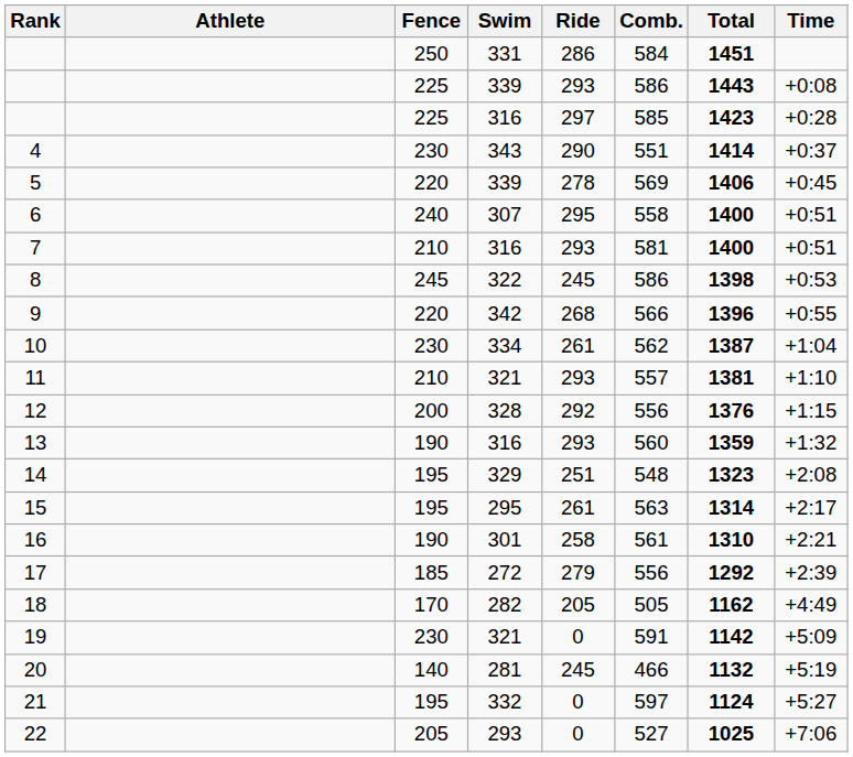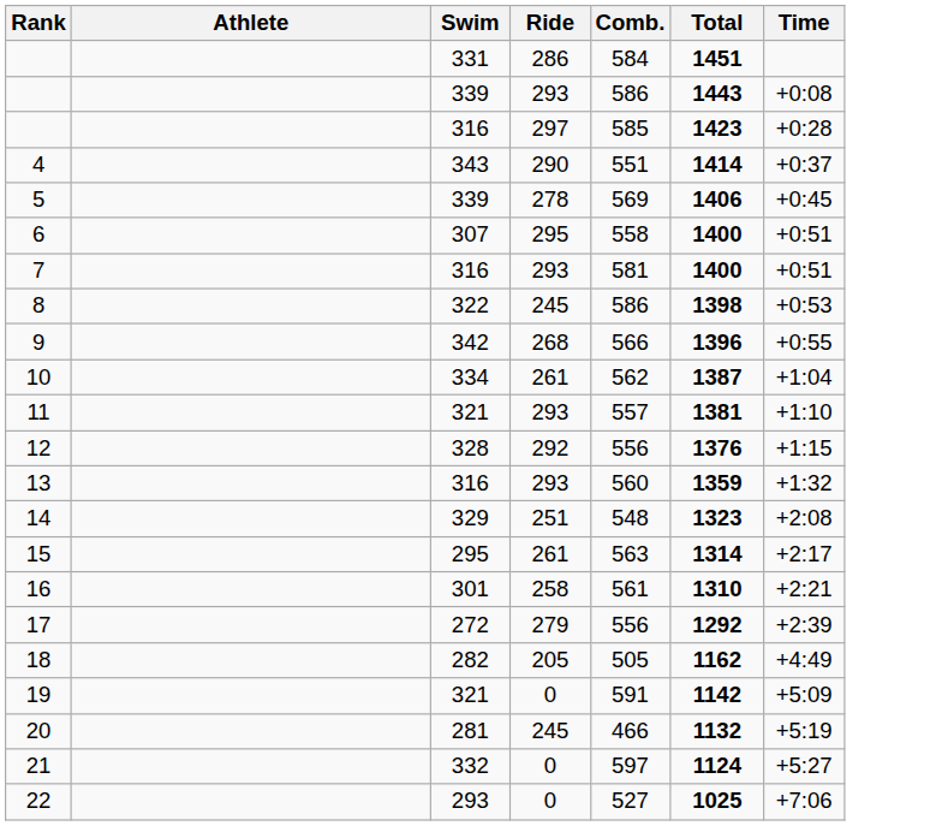 <table class=wikitable style="text-align:center">
 <tr>
 <th width=40>Rank</th>
 <th width=250>Athlete</th>
-<th width=50>Fence</th>
 <th width=50>Swim</th>
 <th width=50>Ride</th>
 <th width=50>Comb.</th>
 <th width=60>Total</th>
 <th width=50>Time</th>
 </tr>
 <tr>
 <td></td>
 <td align=left></td>
-<td>250</td>
 <td>331</td>
 <td>286</td>
 <td>584</td>
 <td><strong>1451</strong></td>
 <td></td>
 </tr>
 <tr>
 <td></td>
 <td align=left></td>
-<td>225</td>
 <td>339</td>
 <td>293</td>
 <td>586</td>
 <td><strong>1443</strong></td>
 <td>+0:08</td>
 </tr>
 <tr>
 <td></td>
 <td align=left></td>
-<td>225</td>
 <td>316</td>
 <td>297</td>
 <td>585</td>
 <td><strong>1423</strong></td>
 <td>+0:28</td>
 </tr>
 <tr>
 <td>4</td>
 <td align=left></td>
-<td>230</td>
 <td>343</td>
 <td>290</td>
 <td>551</td>
 <td><strong>1414</strong></td>
 <td>+0:37</td>
 </tr>
 <tr>
 <td>5</td>
 <td align=left></td>
-<td>220</td>
 <td>339</td>
 <td>278</td>
 <td>569</td>
 <td><strong>1406</strong></td>
 <td>+0:45</td>
 </tr>
 <tr>
 <td>6</td>
 <td align=left></td>
-<td>240</td>
 <td>307</td>
 <td>295</td>
 <td>558</td>
 <td><strong>1400</strong></td>
 <td>+0:51</td>
 </tr>
 <tr>
 <td>7</td>
 <td align=left></td>
-<td>210</td>
 <td>316</td>
 <td>293</td>
 <td>581</td>
 <td><strong>1400</strong></td>
 <td>+0:51</td>
 </tr>
 <tr>
 <td>8</td>
 <td align=left></td>
-<td>245</td>
 <td>322</td>
 <td>245</td>
 <td>586</td>
 <td><strong>1398</strong></td>
 <td>+0:53</td>
 </tr>
 <tr>
 <td>9</td>
 <td align=left></td>
-<td>220</td>
 <td>342</td>
 <td>268</td>
 <td>566</td>
 <td><strong>1396</strong></td>
 <td>+0:55</td>
 </tr>
 <tr>
 <td>10</td>
 <td align=left></td>
-<td>230</td>
 <td>334</td>
 <td>261</td>
 <td>562</td>
 <td><strong>1387</strong></td>
 <td>+1:04</td>
 </tr>
 <tr>
 <td>11</td>
 <td align=left></td>
-<td>210</td>
 <td>321</td>
 <td>293</td>
 <td>557</td>
 <td><strong>1381</strong></td>
 <td>+1:10</td>
 </tr>
 <tr>
 <td>12</td>
 <td align=left></td>
-<td>200</td>
 <td>328</td>
 <td>292</td>
 <td>556</td>
 <td><strong>1376</strong></td>
 <td>+1:15</td>
 </tr>
 <tr>
 <td>13</td>
 <td align=left></td>
-<td>190</td>
 <td>316</td>
 <td>293</td>
 <td>560</td>
 <td><strong>1359</strong></td>
 <td>+1:32</td>
 </tr>
 <tr>
 <td>14</td>
 <td align=left></td>
-<td>195</td>
 <td>329</td>
 <td>251</td>
 <td>548</td>
 <td><strong>1323</strong></td>
 <td>+2:08</td>
 </tr>
 <tr>
 <td>15</td>
 <td align=left></td>
-<td>195</td>
 <td>295</td>
 <td>261</td>
 <td>563</td>
 <td><strong>1314</strong></td>
 <td>+2:17</td>
 </tr>
 <tr>
 <td>16</td>
 <td align=left></td>
-<td>190</td>
 <td>301</td>
 <td>258</td>
 <td>561</td>
 <td><strong>1310</strong></td>
 <td>+2:21</td>
 </tr>
 <tr>
 <td>17</td>
 <td align=left></td>
-<td>185</td>
 <td>272</td>
 <td>279</td>
 <td>556</td>
 <td><strong>1292</strong></td>
 <td>+2:39</td>
 </tr>
 <tr>
 <td>18</td>
 <td align=left></td>
-<td>170</td>
 <td>282</td>
 <td>205</td>
 <td>505</td>
 <td><strong>1162</strong></td>
 <td>+4:49</td>
 </tr>
 <tr>
 <td>19</td>
 <td align=left></td>
-<td>230</td>
 <td>321</td>
 <td>0</td>
 <td>591</td>
 <td><strong>1142</strong></td>
 <td>+5:09</td>
 </tr>
 <tr>
 <td>20</td>
 <td align=left></td>
-<td>140</td>
 <td>281</td>
 <td>245</td>
 <td>466</td>
 <td><strong>1132</strong></td>
 <td>+5:19</td>
 </tr>
 <tr>
 <td>21</td>
 <td align=left></td>
-<td>195</td>
 <td>332</td>
 <td>0</td>
 <td>597</td>
 <td><strong>1124</strong></td>
 <td>+5:27</td>
 </tr>
 <tr>
 <td>22</td>
 <td align=left></td>
-<td>205</td>
 <td>293</td>
 <td>0</td>
 <td>527</td>
 <td><strong>1025</strong></td>
 <td>+7:06</td>
 </tr>
 </table>
